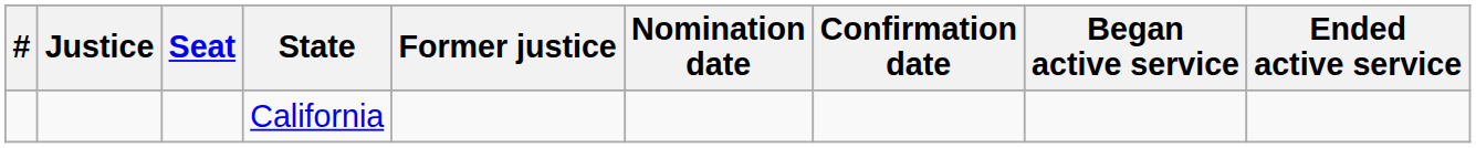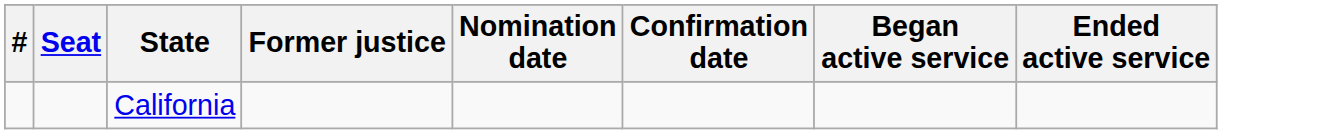 <table class="sortable wikitable">
 <tr bgcolor="#ececec">
 <th>#</th>
-<th>Justice</th>
 <th><a href='#'>Seat</a></th>
 <th>State</th>
 <th>Former justice</th>
 <th>Nomination<br>date</th>
 <th>Confirmation<br>date</th>
 <th>Began<br>active service</th>
 <th>Ended<br>active service</th>
 </tr>
 <tr>
 <td></td>
-<td></td>
 <td align="center"></td>
 <td><a href='#'>California</a></td>
 <td></td>
 <td></td>
 <td></td>
 <td></td>
 <td></td>
 </tr>
 </table>
